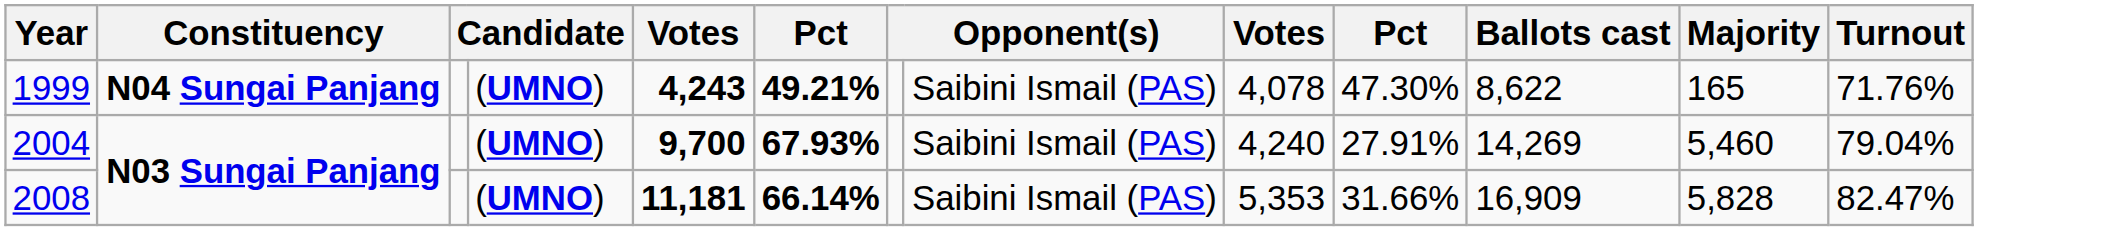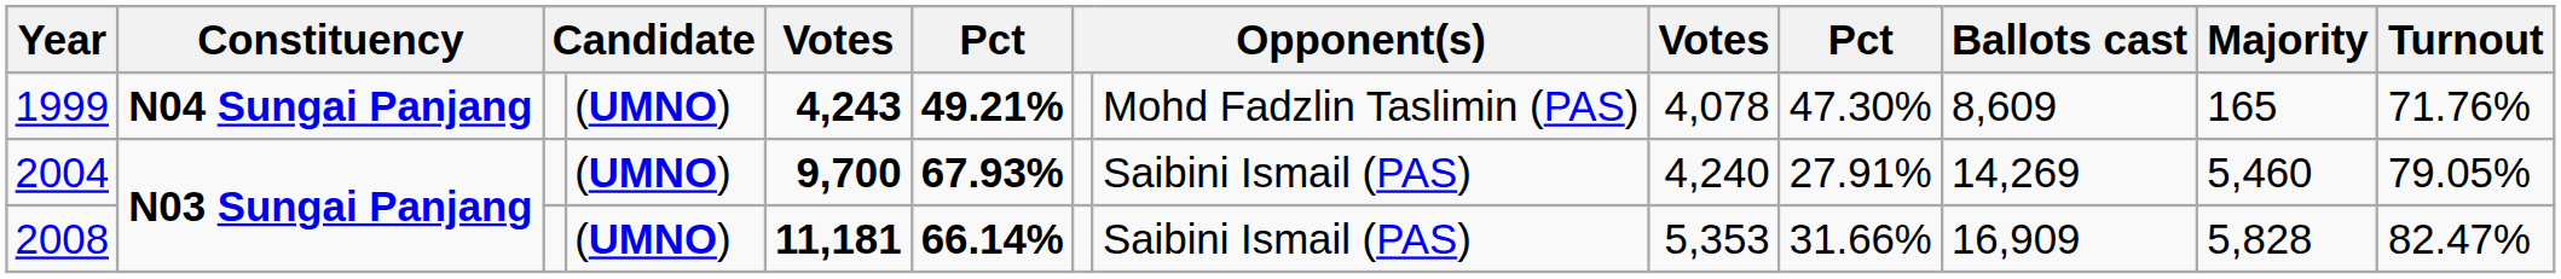 <table class="wikitable" style="margin:0.5em ; font-size:95%">
 <tr>
 <th>Year</th>
 <th>Constituency</th>
 <th colspan=2>Candidate</th>
 <th>Votes</th>
 <th>Pct</th>
 <th colspan=2>Opponent(s)</th>
 <th>Votes</th>
 <th>Pct</th>
 <th>Ballots cast</th>
 <th>Majority</th>
 <th>Turnout</th>
 </tr>
 <tr>
 <td><a href='#'>1999</a></td>
 <td><strong>N04 <a href='#'>Sungai Panjang</a></strong></td>
 <td></td>
 <td> (<a href='#'><strong>UMNO</strong></a>)</td>
 <td align="right"><strong>4,243</strong></td>
 <td><strong>49.21%</strong></td>
 <td></td>
-<td>Saibini Ismail (<a href='#'>PAS</a>)</td>
+<td>Mohd Fadzlin Taslimin (<a href='#'>PAS</a>)</td>
 <td align="right">4,078</td>
 <td>47.30%</td>
-<td>8,622</td>
+<td>8,609</td>
 <td>165</td>
 <td>71.76%</td>
 </tr>
 <tr>
 <td><a href='#'>2004</a></td>
 <td rowspan=2><strong>N03 <a href='#'>Sungai Panjang</a></strong></td>
 <td></td>
 <td> (<a href='#'><strong>UMNO</strong></a>)</td>
 <td align="right"><strong>9,700</strong></td>
 <td><strong>67.93%</strong></td>
 <td></td>
 <td>Saibini Ismail (<a href='#'>PAS</a>)</td>
 <td align="right">4,240</td>
 <td>27.91%</td>
 <td>14,269</td>
 <td>5,460</td>
-<td>79.04%</td>
+<td>79.05%</td>
 </tr>
 <tr>
 <td><a href='#'>2008</a></td>
 <td></td>
 <td> (<a href='#'><strong>UMNO</strong></a>)</td>
 <td align="right"><strong>11,181</strong></td>
 <td><strong>66.14%</strong></td>
 <td></td>
 <td>Saibini Ismail (<a href='#'>PAS</a>)</td>
 <td align="right">5,353</td>
 <td>31.66%</td>
 <td>16,909</td>
 <td>5,828</td>
 <td>82.47%</td>
 </tr>
 </table>
